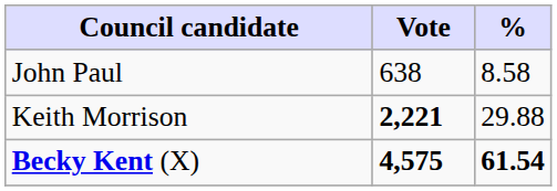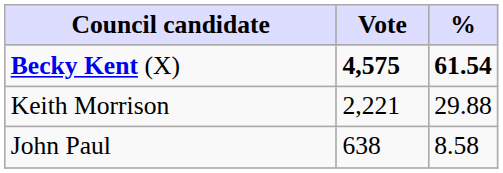 <table class="wikitable">
 <tr>
 <th style="background:#ddf; width:200px;">Council candidate</th>
 <th style="background:#ddf; width:50px;">Vote</th>
 <th style="background:#ddf; width:30px;">%</th>
 </tr>
 <tr>
+<td><strong><a href='#'>Becky Kent</a></strong> (X)</td>
+<td><strong>4,575</strong></td>
+<td><strong>61.54</strong></td>
+</tr>
+<tr>
+<td>Keith Morrison</td>
+<td>2,221</td>
+<td>29.88</td>
+</tr>
+<tr>
 <td>John Paul</td>
 <td>638</td>
 <td>8.58</td>
 </tr>
-<tr>
-<td>Keith Morrison</td>
-<td><strong>2,221</strong></td>
-<td>29.88</td>
-</tr>
-<tr>
-<td><strong><a href='#'>Becky Kent</a></strong> (X)</td>
-<td><strong>4,575</strong></td>
-<td><strong>61.54</strong></td>
-</tr>
 </table>
